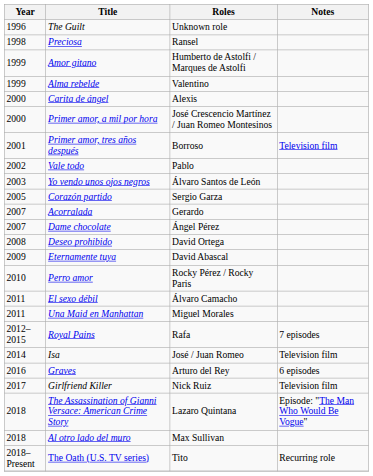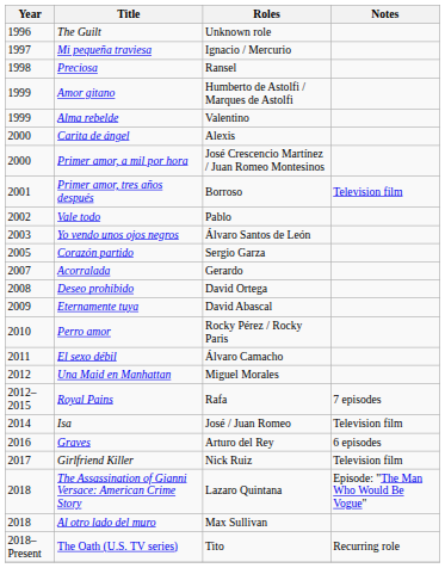 <table class="wikitable sortable">
 <tr>
 <th>Year</th>
 <th>Title</th>
 <th>Roles</th>
 <th>Notes</th>
 </tr>
 <tr>
 <td>1996</td>
 <td><em>The Guilt</em></td>
 <td>Unknown role</td>
+<td></td>
+</tr>
+<tr>
+<td>1997</td>
+<td><em><a href='#'>Mi pequeña traviesa</a></em></td>
+<td>Ignacio / Mercurio</td>
 <td></td>
 </tr>
 <tr>
 <td>1998</td>
 <td><em><a href='#'>Preciosa</a></em></td>
 <td>Ransel</td>
 <td></td>
 </tr>
 <tr>
 <td>1999</td>
 <td><em><a href='#'>Amor gitano</a></em></td>
 <td>Humberto de Astolfi / Marques de Astolfi</td>
 <td></td>
 </tr>
 <tr>
 <td>1999</td>
 <td><em><a href='#'>Alma rebelde</a></em></td>
 <td>Valentino</td>
 <td></td>
 </tr>
 <tr>
 <td>2000</td>
 <td><em><a href='#'>Carita de ángel</a></em></td>
 <td>Alexis</td>
 <td></td>
 </tr>
 <tr>
 <td>2000</td>
 <td><em><a href='#'>Primer amor, a mil por hora</a></em></td>
 <td>José Crescencio Martínez / Juan Romeo Montesinos</td>
 <td></td>
 </tr>
 <tr>
 <td>2001</td>
 <td><em><a href='#'>Primer amor, tres años después</a></em></td>
 <td>Borroso</td>
 <td><a href='#'>Television film</a></td>
 </tr>
 <tr>
 <td>2002</td>
 <td><em><a href='#'>Vale todo</a></em></td>
 <td>Pablo</td>
 <td></td>
 </tr>
 <tr>
 <td>2003</td>
 <td><em><a href='#'>Yo vendo unos ojos negros</a></em></td>
 <td>Álvaro Santos de León</td>
 <td></td>
 </tr>
 <tr>
 <td>2005</td>
 <td><em><a href='#'>Corazón partido</a></em></td>
 <td>Sergio Garza</td>
 <td></td>
 </tr>
 <tr>
 <td>2007</td>
 <td><em><a href='#'>Acorralada</a></em></td>
 <td>Gerardo</td>
 <td></td>
 </tr>
 <tr>
-<td>2007</td>
-<td><em><a href='#'>Dame chocolate</a></em></td>
-<td>Ángel Pérez</td>
-<td></td>
-</tr>
-<tr>
 <td>2008</td>
 <td><em><a href='#'>Deseo prohibido</a></em></td>
 <td>David Ortega</td>
 <td></td>
 </tr>
 <tr>
 <td>2009</td>
 <td><em><a href='#'>Eternamente tuya</a></em></td>
 <td>David Abascal</td>
 <td></td>
 </tr>
 <tr>
 <td>2010</td>
 <td><em><a href='#'>Perro amor</a></em></td>
 <td>Rocky Pérez / Rocky Paris</td>
 <td></td>
 </tr>
 <tr>
 <td>2011</td>
 <td><em><a href='#'>El sexo débil</a></em></td>
 <td>Álvaro Camacho</td>
 <td></td>
 </tr>
 <tr>
-<td>2011</td>
+<td>2012</td>
 <td><em><a href='#'>Una Maid en Manhattan</a></em></td>
 <td>Miguel Morales</td>
 <td></td>
 </tr>
 <tr>
 <td>2012–2015</td>
 <td><em><a href='#'>Royal Pains</a></em></td>
 <td>Rafa</td>
 <td>7 episodes</td>
 </tr>
 <tr>
 <td>2014</td>
 <td><em>Isa</em></td>
 <td>José / Juan Romeo</td>
 <td>Television film</td>
 </tr>
 <tr>
 <td>2016</td>
 <td><em><a href='#'>Graves</a></em></td>
 <td>Arturo del Rey</td>
 <td>6 episodes</td>
 </tr>
 <tr>
 <td>2017</td>
 <td><em>Girlfriend Killer</em></td>
 <td>Nick Ruiz</td>
 <td>Television film</td>
 </tr>
 <tr>
 <td>2018</td>
 <td><em><a href='#'>The Assassination of Gianni Versace: American Crime Story</a></em></td>
 <td>Lazaro Quintana</td>
 <td>Episode: "<a href='#'>The Man Who Would Be Vogue</a>"</td>
 </tr>
 <tr>
 <td>2018</td>
 <td><em><a href='#'>Al otro lado del muro</a></em></td>
 <td>Max Sullivan</td>
 <td></td>
 </tr>
 <tr>
 <td>2018–Present</td>
 <td><a href='#'>The Oath (U.S. TV series)</a></td>
 <td>Tito</td>
 <td>Recurring role</td>
 </tr>
 <tr>
 </tr>
 </table>
